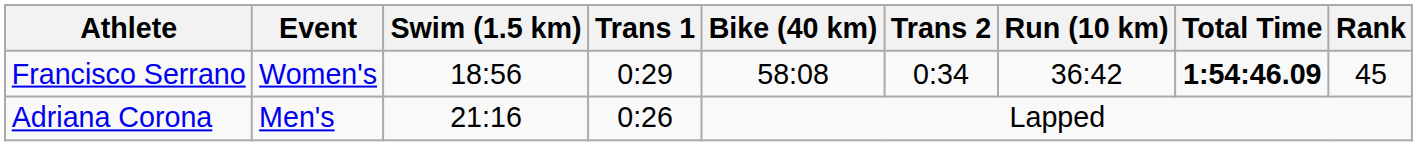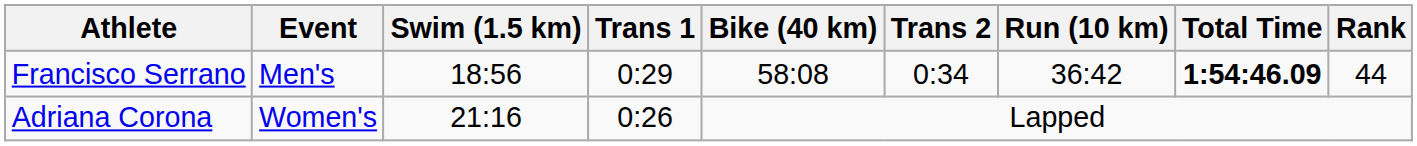 <table class="wikitable" style="font-size:90%">
 <tr>
 <th>Athlete</th>
 <th>Event</th>
 <th>Swim (1.5 km)</th>
 <th>Trans 1</th>
 <th>Bike (40 km)</th>
 <th>Trans 2</th>
 <th>Run (10 km)</th>
 <th>Total Time</th>
 <th>Rank</th>
 </tr>
 <tr align=center>
 <td align=left><a href='#'>Francisco Serrano</a></td>
-<td align=left><a href='#'>Women's</a></td>
+<td align=left><a href='#'>Men's</a></td>
 <td>18:56</td>
 <td>0:29</td>
 <td>58:08</td>
 <td>0:34</td>
 <td>36:42</td>
 <td><strong>1:54:46.09</strong></td>
-<td>45</td>
+<td>44</td>
 </tr>
 <tr align=center>
 <td align=left><a href='#'>Adriana Corona</a></td>
-<td align=left><a href='#'>Men's</a></td>
+<td align=left><a href='#'>Women's</a></td>
 <td>21:16</td>
 <td>0:26</td>
 <td colspan=5>Lapped</td>
 </tr>
 </table>
